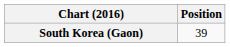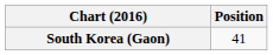 <table class="wikitable plainrowheaders" style="text-align:center">
 <tr>
 <th scope="col" style="width:14em;">Chart (2016)</th>
 <th scope="col">Position</th>
 </tr>
 <tr>
 <th scope="row">South Korea (Gaon)</th>
-<td>39</td>
+<td>41</td>
 </tr>
 </table>
